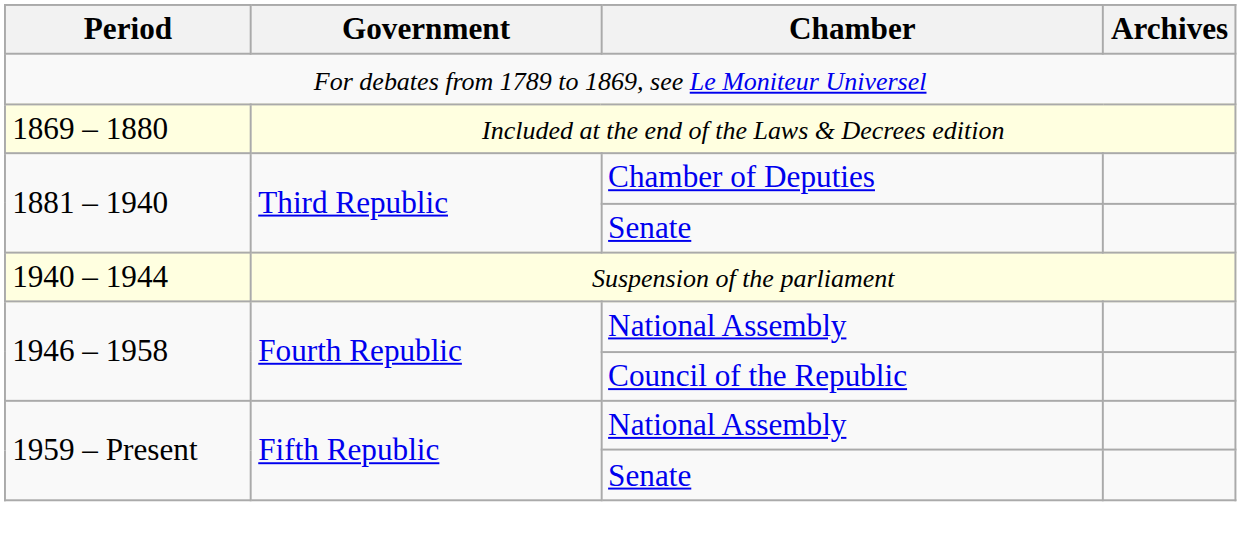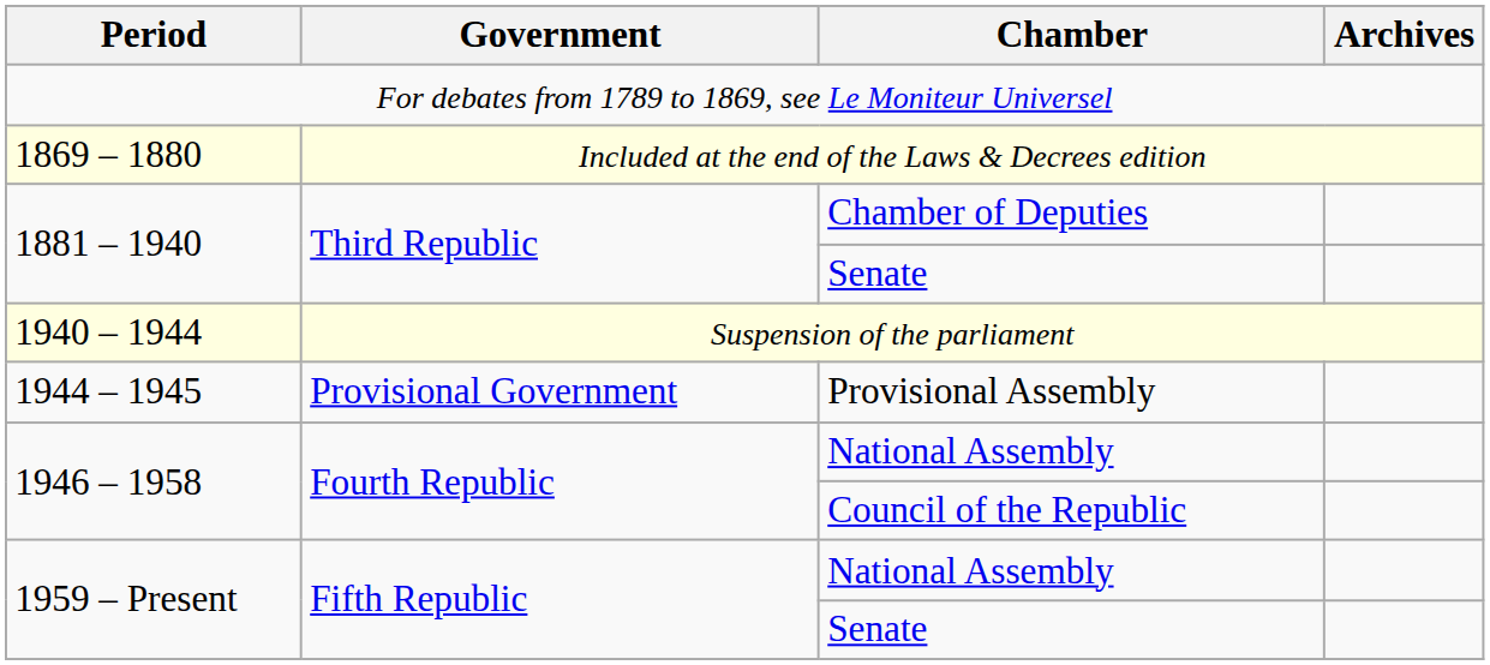 <table class="wikitable" style="width:50%">
 <tr>
 <th style="width:20%">Period</th>
 <th>Government</th>
 <th>Chamber</th>
 <th style="width:5%">Archives</th>
 </tr>
 <tr>
 <td colspan=4 style="text-align:center;"><small><em>For debates from 1789 to 1869, see <a href='#'>Le Moniteur Universel</a></em></small></td>
 </tr>
 <tr bgcolor="lightyellow">
 <td>1869 – 1880</td>
 <td colspan=3 style="text-align:center;"><small><em>Included at the end of the Laws & Decrees edition</em></small></td>
 </tr>
 <tr>
 <td rowspan=2>1881 – 1940</td>
 <td rowspan=2><a href='#'>Third Republic</a></td>
 <td><a href='#'>Chamber of Deputies</a></td>
 <td></td>
 </tr>
 <tr>
 <td><a href='#'>Senate</a></td>
 <td></td>
 </tr>
 <tr bgcolor="lightyellow">
 <td>1940 – 1944</td>
 <td colspan=3 style="text-align:center;"><small><em>Suspension of the parliament</em></small></td>
 </tr>
 <tr>
+<td>1944 – 1945</td>
+<td><a href='#'>Provisional Government</a></td>
+<td>Provisional Assembly</td>
+<td></td>
+</tr>
+<tr>
 <td rowspan=2>1946 – 1958</td>
 <td rowspan=2><a href='#'>Fourth Republic</a></td>
 <td><a href='#'>National Assembly</a></td>
 <td></td>
 </tr>
 <tr>
 <td><a href='#'>Council of the Republic</a></td>
 <td></td>
 </tr>
 <tr>
 <td rowspan=2>1959 – Present</td>
 <td rowspan=2><a href='#'>Fifth Republic</a></td>
 <td><a href='#'>National Assembly</a></td>
 <td></td>
 </tr>
 <tr>
 <td><a href='#'>Senate</a></td>
 <td></td>
 </tr>
 </table>
